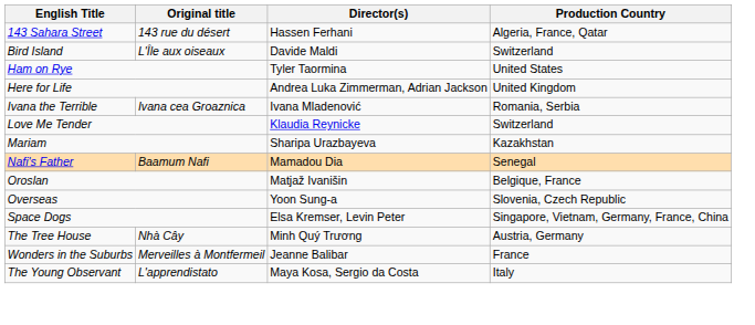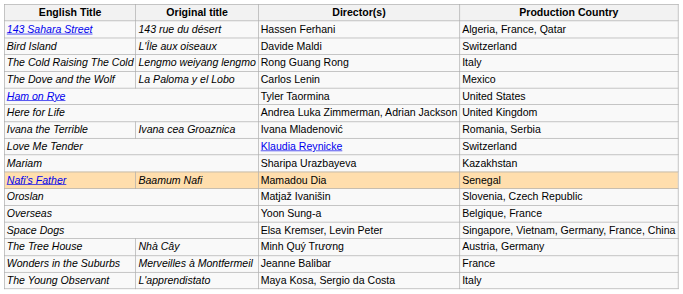 <table class="wikitable sortable">
 <tr>
 <th>English Title</th>
 <th>Original title</th>
 <th>Director(s)</th>
 <th>Production Country</th>
 </tr>
 <tr>
 <td><em><a href='#'>143 Sahara Street</a></em></td>
 <td><em>143 rue du désert</em></td>
 <td>Hassen Ferhani</td>
 <td>Algeria, France, Qatar</td>
 </tr>
 <tr>
 <td><em>Bird Island</em></td>
 <td><em>L'Île aux oiseaux</em></td>
 <td>Davide Maldi</td>
 <td>Switzerland</td>
+</tr>
+<tr>
+<td><em>The Cold Raising The Cold</em></td>
+<td><em>Lengmo weiyang lengmo</em></td>
+<td>Rong Guang Rong</td>
+<td>Italy</td>
+</tr>
+<tr>
+<td><em>The Dove and the Wolf</em></td>
+<td><em>La Paloma y el Lobo</em></td>
+<td>Carlos Lenin</td>
+<td>Mexico</td>
 </tr>
 <tr>
 <td colspan="2"><em><a href='#'>Ham on Rye</a></em></td>
 <td>Tyler Taormina</td>
 <td>United States</td>
 </tr>
 <tr>
 <td colspan="2"><em>Here for Life</em></td>
 <td>Andrea Luka Zimmerman, Adrian Jackson</td>
 <td>United Kingdom</td>
 </tr>
 <tr>
 <td><em>Ivana the Terrible</em></td>
 <td><em>Ivana cea Groaznica</em></td>
 <td>Ivana Mladenović</td>
 <td>Romania, Serbia</td>
 </tr>
 <tr>
 <td colspan="2"><em>Love Me Tender</em></td>
 <td><a href='#'>Klaudia Reynicke</a></td>
 <td>Switzerland</td>
 </tr>
 <tr>
 <td colspan="2"><em>Mariam</em></td>
 <td>Sharipa Urazbayeva</td>
 <td>Kazakhstan</td>
 </tr>
 <tr - style="background:#FFDEAD;">
 <td><em><a href='#'>Nafi's Father</a></em></td>
 <td><em>Baamum Nafi</em></td>
 <td>Mamadou Dia</td>
 <td>Senegal</td>
 </tr>
 <tr>
 <td colspan="2"><em>Oroslan</em></td>
 <td>Matjaž Ivanišin</td>
-<td>Belgique, France</td>
+<td>Slovenia, Czech Republic</td>
 </tr>
 <tr>
 <td colspan="2"><em>Overseas</em></td>
 <td>Yoon Sung-a</td>
-<td>Slovenia, Czech Republic</td>
+<td>Belgique, France</td>
 </tr>
 <tr>
 <td colspan="2"><em>Space Dogs</em></td>
 <td>Elsa Kremser, Levin Peter</td>
 <td>Singapore, Vietnam, Germany, France, China</td>
 </tr>
 <tr>
 <td><em>The Tree House</em></td>
 <td><em>Nhà Cây</em></td>
 <td>Minh Quý Trương</td>
 <td>Austria, Germany</td>
 </tr>
 <tr>
 <td><em>Wonders in the Suburbs</em></td>
 <td><em>Merveilles à Montfermeil</em></td>
 <td>Jeanne Balibar</td>
 <td>France</td>
 </tr>
 <tr>
 <td><em>The Young Observant</em></td>
 <td><em>L'apprendistato</em></td>
 <td>Maya Kosa, Sergio da Costa</td>
 <td>Italy</td>
 </tr>
 </table>
